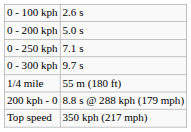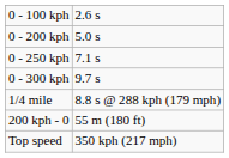 <table class="wikitable">
 <tr>
 <td>0 - 100 kph</td>
 <td>2.6 s</td>
 </tr>
 <tr>
 <td>0 - 200 kph</td>
 <td>5.0 s</td>
 </tr>
 <tr>
 <td>0 - 250 kph</td>
 <td>7.1 s</td>
 </tr>
 <tr>
 <td>0 - 300 kph</td>
 <td>9.7 s</td>
 </tr>
 <tr>
 <td>1/4 mile</td>
-<td>55 m (180 ft)</td>
+<td>8.8 s @ 288 kph (179 mph)</td>
 </tr>
 <tr>
 <td>200 kph - 0</td>
-<td>8.8 s @ 288 kph (179 mph)</td>
+<td>55 m (180 ft)</td>
 </tr>
 <tr>
 <td>Top speed</td>
 <td>350 kph (217 mph)</td>
 </tr>
 </table>
